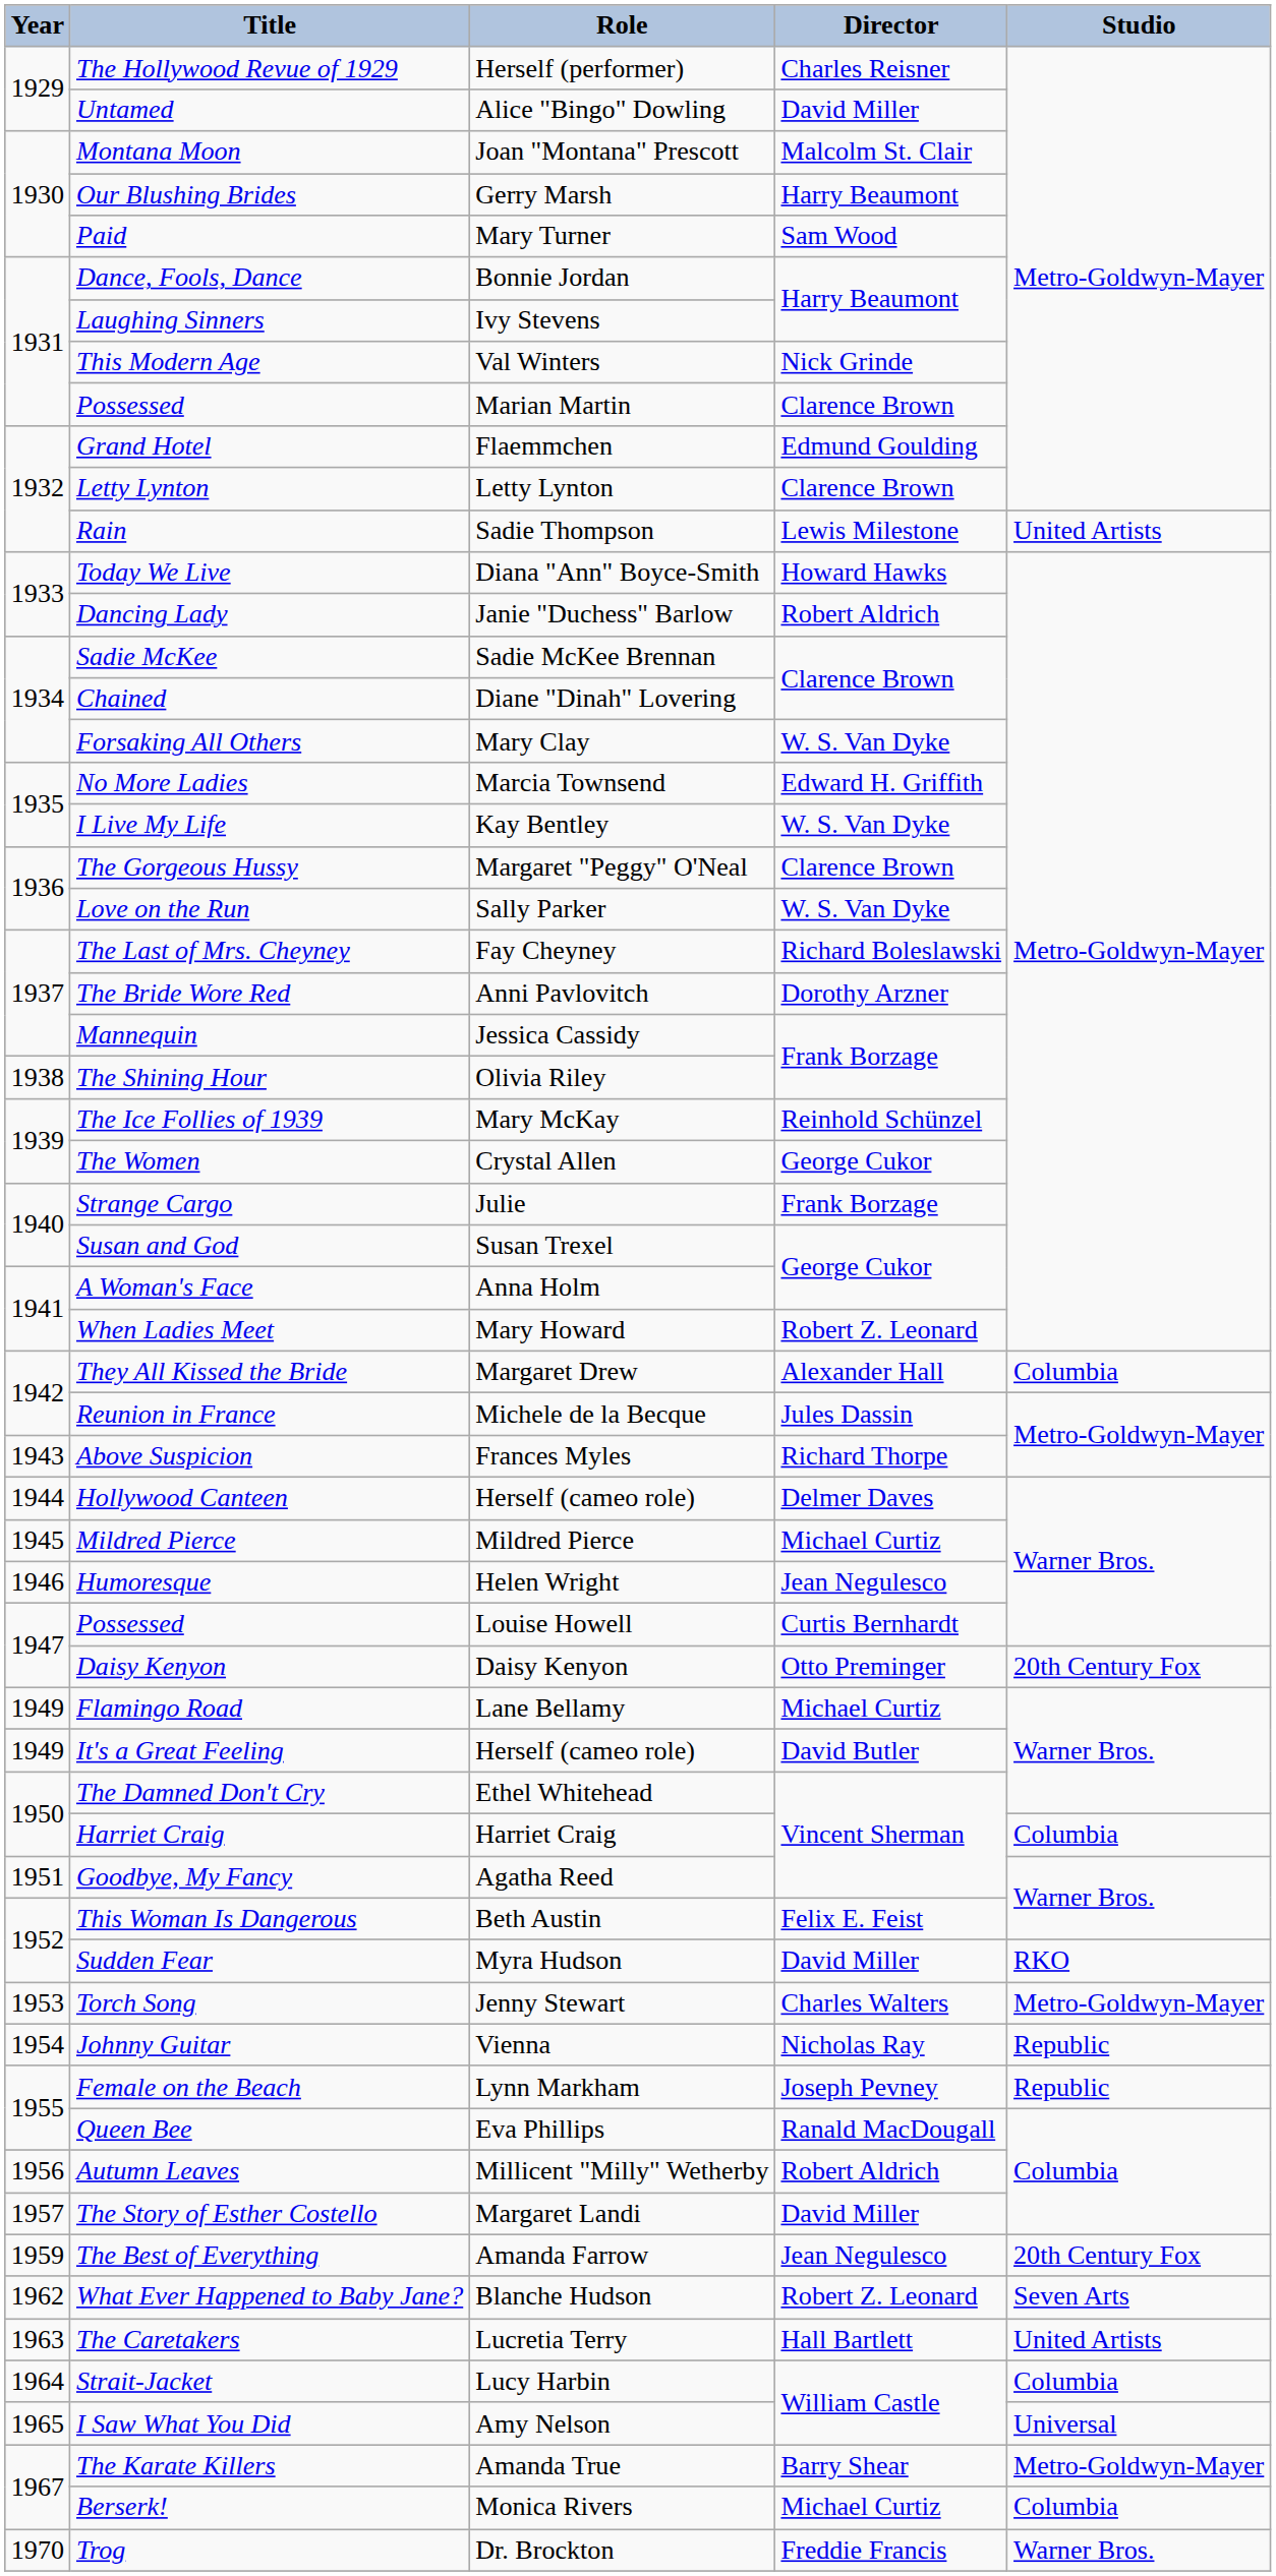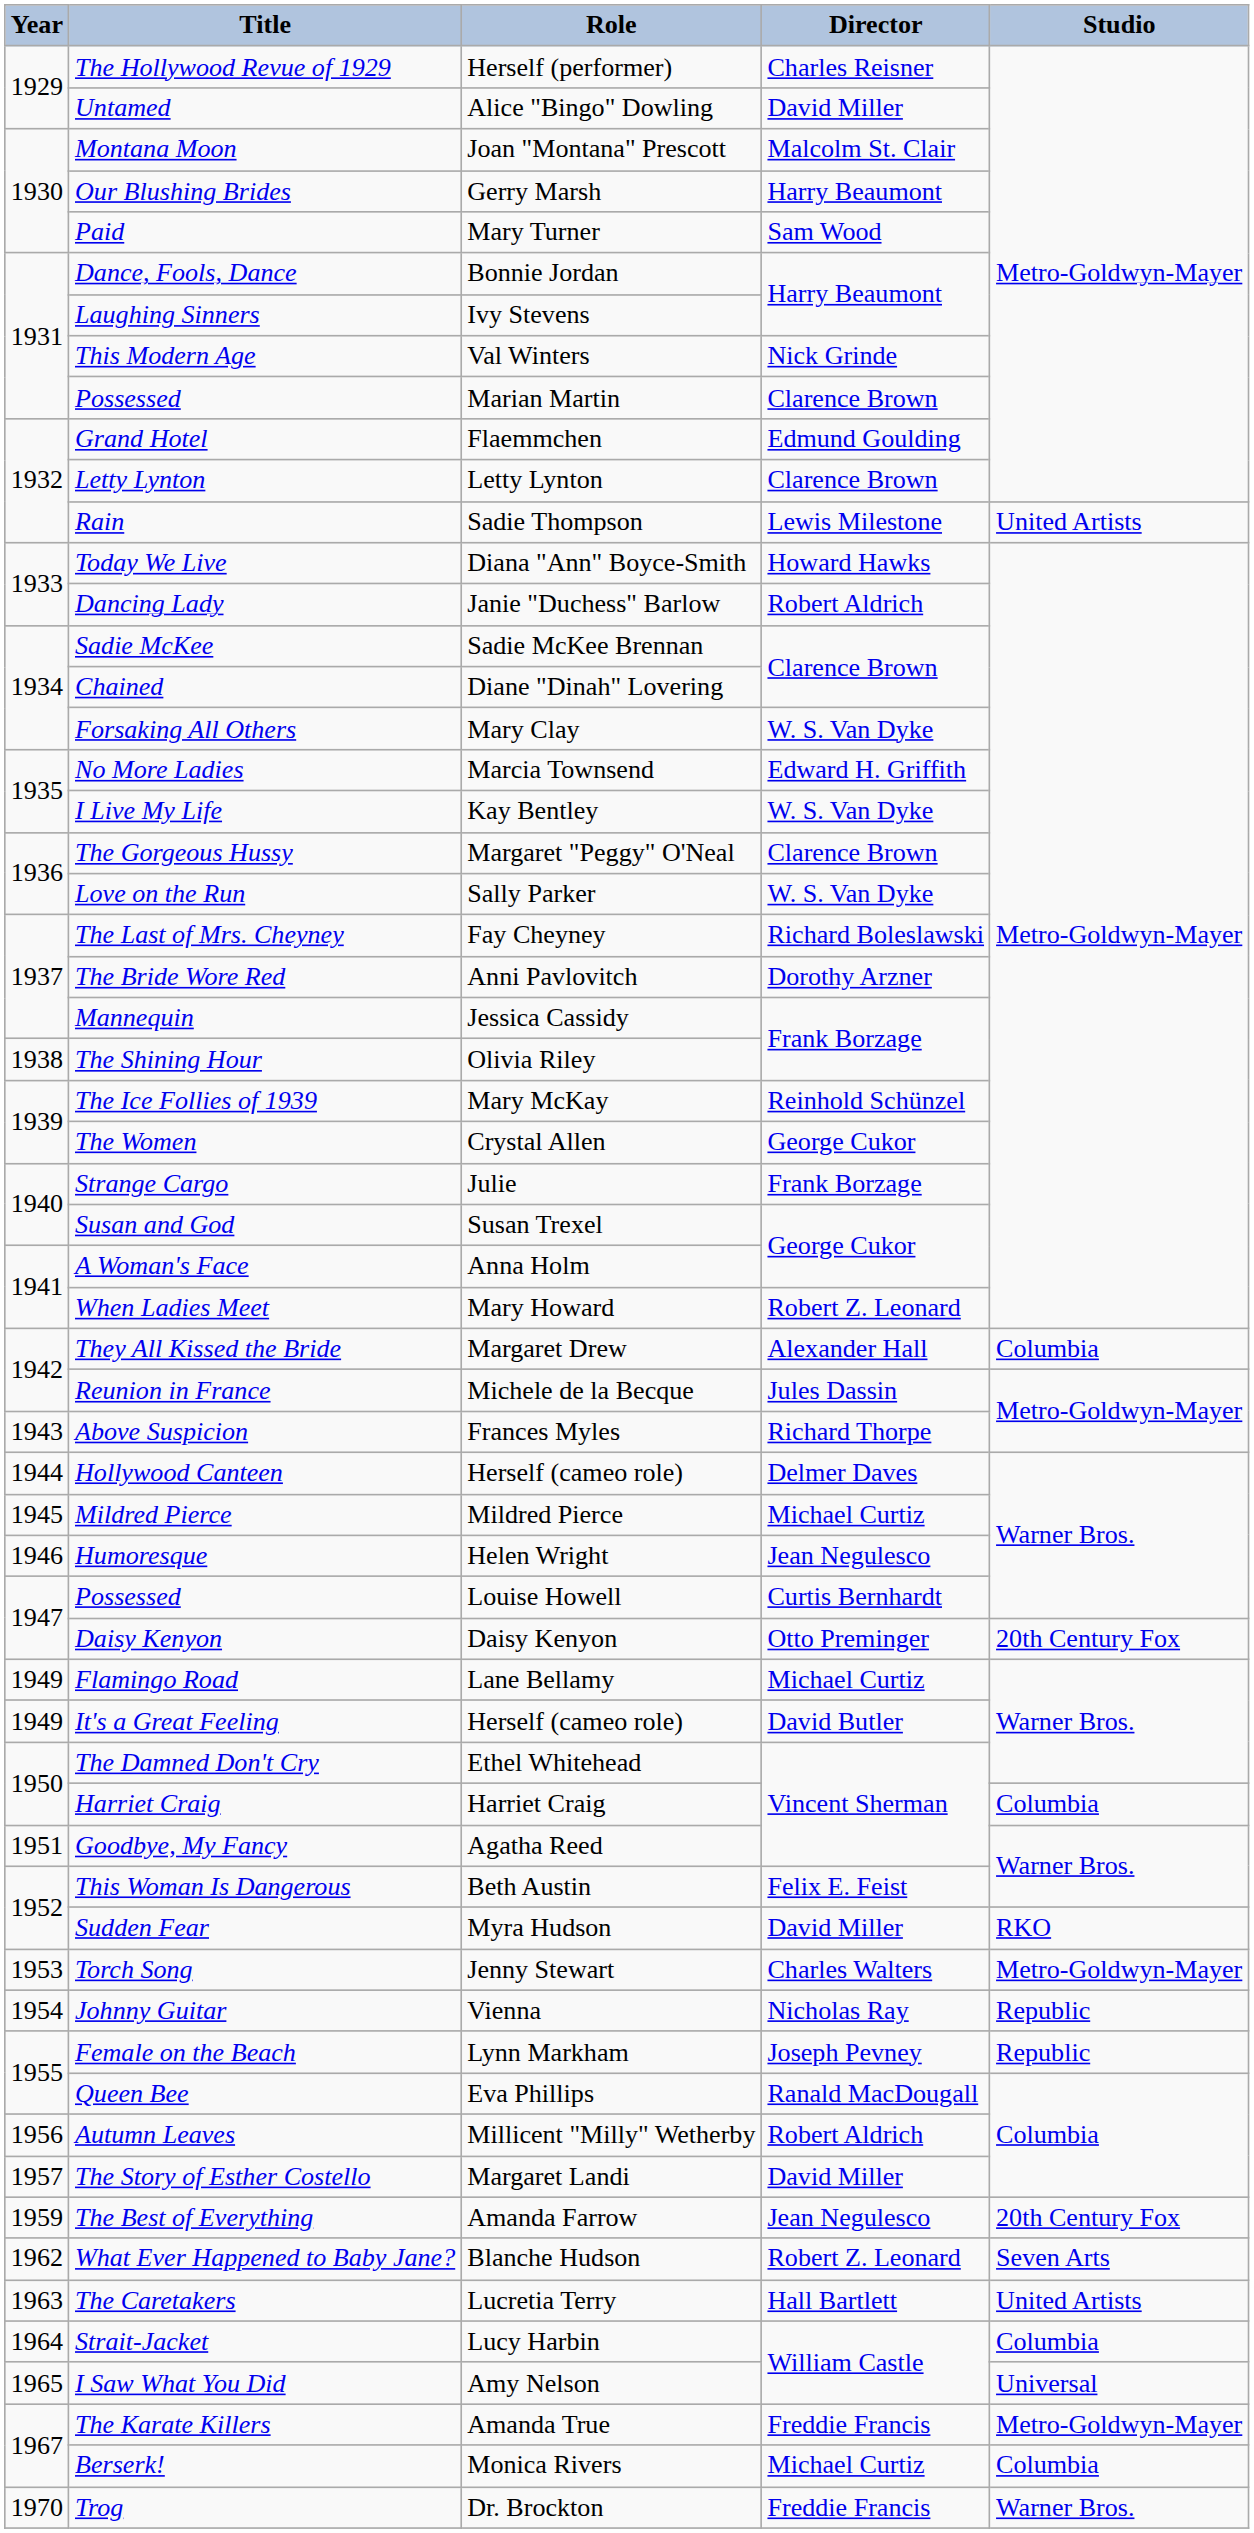 <table class="wikitable sortable" style="font-size: 100%; background: #f9f9f9">
 <tr>
 <th style="background:#B0C4DE;">Year</th>
 <th style="background:#B0C4DE;">Title</th>
 <th style="background:#B0C4DE;">Role</th>
 <th style="background:#B0C4DE;">Director</th>
 <th style="background:#B0C4DE;">Studio</th>
 </tr>
 <tr>
 <td rowspan="2">1929</td>
 <td><em><a href='#'>The Hollywood Revue of 1929</a></em></td>
 <td>Herself (performer)</td>
 <td><a href='#'>Charles Reisner</a></td>
 <td rowspan="11"><a href='#'>Metro-Goldwyn-Mayer</a></td>
 </tr>
 <tr>
 <td><em><a href='#'>Untamed</a></em></td>
 <td>Alice "Bingo" Dowling</td>
 <td><a href='#'>David Miller</a></td>
 </tr>
 <tr>
 <td rowspan="3">1930</td>
 <td><em><a href='#'>Montana Moon</a></em></td>
 <td>Joan "Montana" Prescott</td>
 <td><a href='#'>Malcolm St. Clair</a></td>
 </tr>
 <tr>
 <td><em><a href='#'>Our Blushing Brides</a></em></td>
 <td>Gerry Marsh</td>
 <td><a href='#'>Harry Beaumont</a></td>
 </tr>
 <tr>
 <td><em><a href='#'>Paid</a></em></td>
 <td>Mary Turner</td>
 <td><a href='#'>Sam Wood</a></td>
 </tr>
 <tr>
 <td rowspan="4">1931</td>
 <td><em><a href='#'>Dance, Fools, Dance</a></em></td>
 <td>Bonnie Jordan</td>
 <td rowspan="2"><a href='#'>Harry Beaumont</a></td>
 </tr>
 <tr>
 <td><em><a href='#'>Laughing Sinners</a></em></td>
 <td>Ivy Stevens</td>
 </tr>
 <tr>
 <td><em><a href='#'>This Modern Age</a></em></td>
 <td>Val Winters</td>
 <td><a href='#'>Nick Grinde</a></td>
 </tr>
 <tr>
 <td><em><a href='#'>Possessed</a></em></td>
 <td>Marian Martin</td>
 <td><a href='#'>Clarence Brown</a></td>
 </tr>
 <tr>
 <td rowspan="3">1932</td>
 <td><em><a href='#'>Grand Hotel</a></em></td>
 <td>Flaemmchen</td>
 <td><a href='#'>Edmund Goulding</a></td>
 </tr>
 <tr>
 <td><em><a href='#'>Letty Lynton</a></em></td>
 <td>Letty Lynton</td>
 <td><a href='#'>Clarence Brown</a></td>
 </tr>
 <tr>
 <td><em><a href='#'>Rain</a></em></td>
 <td>Sadie Thompson</td>
 <td><a href='#'>Lewis Milestone</a></td>
 <td><a href='#'>United Artists</a></td>
 </tr>
 <tr>
 <td rowspan="2">1933</td>
 <td><em><a href='#'>Today We Live</a></em></td>
 <td>Diana "Ann" Boyce-Smith</td>
 <td><a href='#'>Howard Hawks</a></td>
 <td rowspan="19"><a href='#'>Metro-Goldwyn-Mayer</a></td>
 </tr>
 <tr>
 <td><em><a href='#'>Dancing Lady</a></em></td>
 <td>Janie "Duchess" Barlow</td>
 <td><a href='#'>Robert Aldrich</a></td>
 </tr>
 <tr>
 <td rowspan="3">1934</td>
 <td><em><a href='#'>Sadie McKee</a></em></td>
 <td>Sadie McKee Brennan</td>
 <td rowspan="2"><a href='#'>Clarence Brown</a></td>
 </tr>
 <tr>
 <td><em><a href='#'>Chained</a></em></td>
 <td>Diane "Dinah" Lovering</td>
 </tr>
 <tr>
 <td><em><a href='#'>Forsaking All Others</a></em></td>
 <td>Mary Clay</td>
 <td><a href='#'>W. S. Van Dyke</a></td>
 </tr>
 <tr>
 <td rowspan="2">1935</td>
 <td><em><a href='#'>No More Ladies</a></em></td>
 <td>Marcia Townsend</td>
 <td><a href='#'>Edward H. Griffith</a></td>
 </tr>
 <tr>
 <td><em><a href='#'>I Live My Life</a></em></td>
 <td>Kay Bentley</td>
 <td><a href='#'>W. S. Van Dyke</a></td>
 </tr>
 <tr>
 <td rowspan="2">1936</td>
 <td><em><a href='#'>The Gorgeous Hussy</a></em></td>
 <td>Margaret "Peggy" O'Neal</td>
 <td><a href='#'>Clarence Brown</a></td>
 </tr>
 <tr>
 <td><em><a href='#'>Love on the Run</a></em></td>
 <td>Sally Parker</td>
 <td><a href='#'>W. S. Van Dyke</a></td>
 </tr>
 <tr>
 <td rowspan="3">1937</td>
 <td><em><a href='#'>The Last of Mrs. Cheyney</a></em></td>
 <td>Fay Cheyney</td>
 <td><a href='#'>Richard Boleslawski</a></td>
 </tr>
 <tr>
 <td><em><a href='#'>The Bride Wore Red</a></em></td>
 <td>Anni Pavlovitch</td>
 <td><a href='#'>Dorothy Arzner</a></td>
 </tr>
 <tr>
 <td><em><a href='#'>Mannequin</a></em></td>
 <td>Jessica Cassidy</td>
 <td rowspan="2"><a href='#'>Frank Borzage</a></td>
 </tr>
 <tr>
 <td>1938</td>
 <td><em><a href='#'>The Shining Hour</a></em></td>
 <td>Olivia Riley</td>
 </tr>
 <tr>
 <td rowspan="2">1939</td>
 <td><em><a href='#'>The Ice Follies of 1939</a></em></td>
 <td>Mary McKay</td>
 <td><a href='#'>Reinhold Schünzel</a></td>
 </tr>
 <tr>
 <td><em><a href='#'>The Women</a></em></td>
 <td>Crystal Allen</td>
 <td><a href='#'>George Cukor</a></td>
 </tr>
 <tr>
 <td rowspan="2">1940</td>
 <td><em><a href='#'>Strange Cargo</a></em></td>
 <td>Julie</td>
 <td><a href='#'>Frank Borzage</a></td>
 </tr>
 <tr>
 <td><em><a href='#'>Susan and God</a></em></td>
 <td>Susan Trexel</td>
 <td rowspan="2"><a href='#'>George Cukor</a></td>
 </tr>
 <tr>
 <td rowspan="2">1941</td>
 <td><em><a href='#'>A Woman's Face</a></em></td>
 <td>Anna Holm</td>
 </tr>
 <tr>
 <td><em><a href='#'>When Ladies Meet</a></em></td>
 <td>Mary Howard</td>
 <td><a href='#'>Robert Z. Leonard</a></td>
 </tr>
 <tr>
 <td rowspan="2">1942</td>
 <td><em><a href='#'>They All Kissed the Bride</a></em></td>
 <td>Margaret Drew</td>
 <td><a href='#'>Alexander Hall</a></td>
 <td><a href='#'>Columbia</a></td>
 </tr>
 <tr>
 <td><em><a href='#'>Reunion in France</a></em></td>
 <td>Michele de la Becque</td>
 <td><a href='#'>Jules Dassin</a></td>
 <td rowspan="2"><a href='#'>Metro-Goldwyn-Mayer</a></td>
 </tr>
 <tr>
 <td>1943</td>
 <td><em><a href='#'>Above Suspicion</a></em></td>
 <td>Frances Myles</td>
 <td><a href='#'>Richard Thorpe</a></td>
 </tr>
 <tr>
 <td>1944</td>
 <td><em><a href='#'>Hollywood Canteen</a></em></td>
 <td>Herself (cameo role)</td>
 <td><a href='#'>Delmer Daves</a></td>
 <td rowspan="4"><a href='#'>Warner Bros.</a></td>
 </tr>
 <tr>
 <td>1945</td>
 <td><em><a href='#'>Mildred Pierce</a></em></td>
 <td>Mildred Pierce</td>
 <td><a href='#'>Michael Curtiz</a></td>
 </tr>
 <tr>
 <td>1946</td>
 <td><em><a href='#'>Humoresque</a></em></td>
 <td>Helen Wright</td>
 <td><a href='#'>Jean Negulesco</a></td>
 </tr>
 <tr>
 <td rowspan="2">1947</td>
 <td><em><a href='#'>Possessed</a></em></td>
 <td>Louise Howell</td>
 <td><a href='#'>Curtis Bernhardt</a></td>
 </tr>
 <tr>
 <td><em><a href='#'>Daisy Kenyon</a></em></td>
 <td>Daisy Kenyon</td>
 <td><a href='#'>Otto Preminger</a></td>
 <td><a href='#'>20th Century Fox</a></td>
 </tr>
 <tr>
 <td>1949</td>
 <td><em><a href='#'>Flamingo Road</a></em></td>
 <td>Lane Bellamy</td>
 <td><a href='#'>Michael Curtiz</a></td>
 <td rowspan="3"><a href='#'>Warner Bros.</a></td>
 </tr>
 <tr>
 <td>1949</td>
 <td><em><a href='#'>It's a Great Feeling</a></em></td>
 <td>Herself (cameo role)</td>
 <td><a href='#'>David Butler</a></td>
 </tr>
 <tr>
 <td rowspan="2">1950</td>
 <td><em><a href='#'>The Damned Don't Cry</a></em></td>
 <td>Ethel Whitehead</td>
 <td rowspan="3"><a href='#'>Vincent Sherman</a></td>
 </tr>
 <tr>
 <td><em><a href='#'>Harriet Craig</a></em></td>
 <td>Harriet Craig</td>
 <td><a href='#'>Columbia</a></td>
 </tr>
 <tr>
 <td>1951</td>
 <td><em><a href='#'>Goodbye, My Fancy</a></em></td>
 <td>Agatha Reed</td>
 <td rowspan="2"><a href='#'>Warner Bros.</a></td>
 </tr>
 <tr>
 <td rowspan="2">1952</td>
 <td><em><a href='#'>This Woman Is Dangerous</a></em></td>
 <td>Beth Austin</td>
 <td><a href='#'>Felix E. Feist</a></td>
 </tr>
 <tr>
 <td><em><a href='#'>Sudden Fear</a></em></td>
 <td>Myra Hudson</td>
 <td><a href='#'>David Miller</a></td>
 <td><a href='#'>RKO</a></td>
 </tr>
 <tr>
 <td>1953</td>
 <td><em><a href='#'>Torch Song</a></em></td>
 <td>Jenny Stewart</td>
 <td><a href='#'>Charles Walters</a></td>
 <td><a href='#'>Metro-Goldwyn-Mayer</a></td>
 </tr>
 <tr>
 <td>1954</td>
 <td><em><a href='#'>Johnny Guitar</a></em></td>
 <td>Vienna</td>
 <td><a href='#'>Nicholas Ray</a></td>
 <td><a href='#'>Republic</a></td>
 </tr>
 <tr>
 <td rowspan="2">1955</td>
 <td><em><a href='#'>Female on the Beach</a></em></td>
 <td>Lynn Markham</td>
 <td><a href='#'>Joseph Pevney</a></td>
 <td><a href='#'>Republic</a></td>
 </tr>
 <tr>
 <td><em><a href='#'>Queen Bee</a></em></td>
 <td>Eva Phillips</td>
 <td><a href='#'>Ranald MacDougall</a></td>
 <td rowspan="3"><a href='#'>Columbia</a></td>
 </tr>
 <tr>
 <td>1956</td>
 <td><em><a href='#'>Autumn Leaves</a></em></td>
 <td>Millicent "Milly" Wetherby</td>
 <td><a href='#'>Robert Aldrich</a></td>
 </tr>
 <tr>
 <td>1957</td>
 <td><em><a href='#'>The Story of Esther Costello</a></em></td>
 <td>Margaret Landi</td>
 <td><a href='#'>David Miller</a></td>
 </tr>
 <tr>
 <td>1959</td>
 <td><em><a href='#'>The Best of Everything</a></em></td>
 <td>Amanda Farrow</td>
 <td><a href='#'>Jean Negulesco</a></td>
 <td><a href='#'>20th Century Fox</a></td>
 </tr>
 <tr>
 <td>1962</td>
 <td><em><a href='#'>What Ever Happened to Baby Jane?</a></em></td>
 <td>Blanche Hudson</td>
 <td><a href='#'>Robert Z. Leonard</a></td>
 <td><a href='#'>Seven Arts</a></td>
 </tr>
 <tr>
 <td>1963</td>
 <td><em><a href='#'>The Caretakers</a></em></td>
 <td>Lucretia Terry</td>
 <td><a href='#'>Hall Bartlett</a></td>
 <td><a href='#'>United Artists</a></td>
 </tr>
 <tr>
 <td>1964</td>
 <td><em><a href='#'>Strait-Jacket</a></em></td>
 <td>Lucy Harbin</td>
 <td rowspan="2"><a href='#'>William Castle</a></td>
 <td><a href='#'>Columbia</a></td>
 </tr>
 <tr>
 <td>1965</td>
 <td><em><a href='#'>I Saw What You Did</a></em></td>
 <td>Amy Nelson</td>
 <td><a href='#'>Universal</a></td>
 </tr>
 <tr>
 <td rowspan="2">1967</td>
 <td><em><a href='#'>The Karate Killers</a></em></td>
 <td>Amanda True</td>
-<td><a href='#'>Barry Shear</a></td>
+<td><a href='#'>Freddie Francis</a></td>
 <td><a href='#'>Metro-Goldwyn-Mayer</a></td>
 </tr>
 <tr>
 <td><em><a href='#'>Berserk!</a></em></td>
 <td>Monica Rivers</td>
 <td><a href='#'>Michael Curtiz</a></td>
 <td><a href='#'>Columbia</a></td>
 </tr>
 <tr>
 <td>1970</td>
 <td><em><a href='#'>Trog</a></em></td>
 <td>Dr. Brockton</td>
 <td><a href='#'>Freddie Francis</a></td>
 <td><a href='#'>Warner Bros.</a></td>
 </tr>
 </table>
